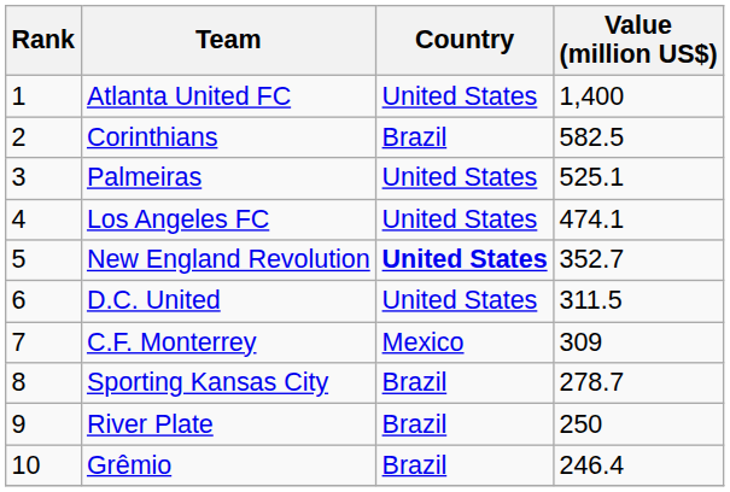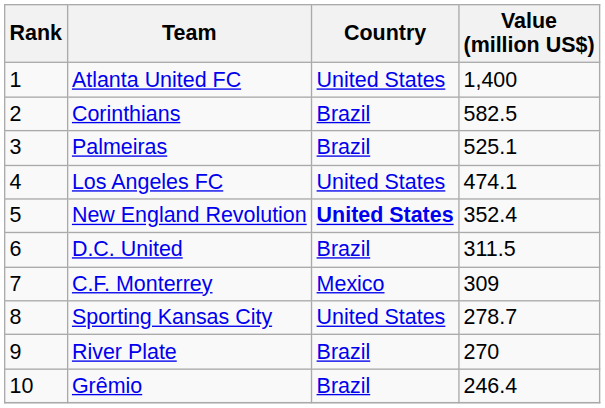 <table class="sortable wikitable">
 <tr>
 <th>Rank</th>
 <th>Team</th>
 <th>Country</th>
 <th>Value<br>(million US$)</th>
 </tr>
 <tr>
 <td>1</td>
 <td><a href='#'>Atlanta United FC</a></td>
 <td> <a href='#'>United States</a></td>
 <td>1,400</td>
 </tr>
 <tr>
 <td>2</td>
 <td><a href='#'>Corinthians</a></td>
 <td> <a href='#'>Brazil</a></td>
 <td>582.5</td>
 </tr>
 <tr>
 <td>3</td>
 <td><a href='#'>Palmeiras</a></td>
-<td> <a href='#'>United States</a></td>
+<td> <a href='#'>Brazil</a></td>
 <td>525.1</td>
 </tr>
 <tr>
 <td>4</td>
 <td><a href='#'>Los Angeles FC</a></td>
 <td> <a href='#'>United States</a></td>
 <td>474.1</td>
 </tr>
 <tr>
 <td>5</td>
 <td><a href='#'>New England Revolution</a></td>
 <td><strong> <a href='#'>United States</a></strong></td>
-<td>352.7</td>
+<td>352.4</td>
 </tr>
 <tr>
 <td>6</td>
 <td><a href='#'>D.C. United</a></td>
-<td> <a href='#'>United States</a></td>
+<td> <a href='#'>Brazil</a></td>
 <td>311.5</td>
 </tr>
 <tr>
 <td>7</td>
 <td><a href='#'>C.F. Monterrey</a></td>
 <td> <a href='#'>Mexico</a></td>
 <td>309</td>
 </tr>
 <tr>
 <td>8</td>
 <td><a href='#'>Sporting Kansas City</a></td>
-<td> <a href='#'>Brazil</a></td>
+<td> <a href='#'>United States</a></td>
 <td>278.7</td>
 </tr>
 <tr>
 <td>9</td>
 <td><a href='#'>River Plate</a></td>
 <td> <a href='#'>Brazil</a></td>
-<td>250</td>
+<td>270</td>
 </tr>
 <tr>
 <td>10</td>
 <td><a href='#'>Grêmio</a></td>
 <td> <a href='#'>Brazil</a></td>
 <td>246.4</td>
 </tr>
 <tr>
 </tr>
 </table>
